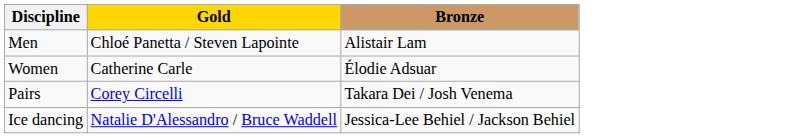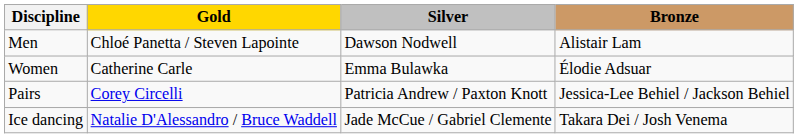 <table class="wikitable">
 <tr>
 <th>Discipline</th>
 <td align=center bgcolor=gold><strong>Gold</strong></td>
+<td align=center bgcolor=silver><strong>Silver</strong></td>
 <td align=center bgcolor=cc9966><strong>Bronze</strong></td>
 </tr>
 <tr>
 <td>Men</td>
 <td>Chloé Panetta / Steven Lapointe</td>
+<td>Dawson Nodwell</td>
 <td>Alistair Lam</td>
 </tr>
 <tr>
 <td>Women</td>
 <td>Catherine Carle</td>
+<td>Emma Bulawka</td>
 <td>Élodie Adsuar</td>
 </tr>
 <tr>
 <td>Pairs</td>
 <td><a href='#'>Corey Circelli</a></td>
-<td>Takara Dei / Josh Venema</td>
+<td>Patricia Andrew / Paxton Knott</td>
+<td>Jessica-Lee Behiel / Jackson Behiel</td>
 </tr>
 <tr>
 <td>Ice dancing</td>
 <td><a href='#'>Natalie D'Alessandro</a> / <a href='#'>Bruce Waddell</a></td>
-<td>Jessica-Lee Behiel / Jackson Behiel</td>
+<td>Jade McCue / Gabriel Clemente</td>
+<td>Takara Dei / Josh Venema</td>
 </tr>
 </table>
